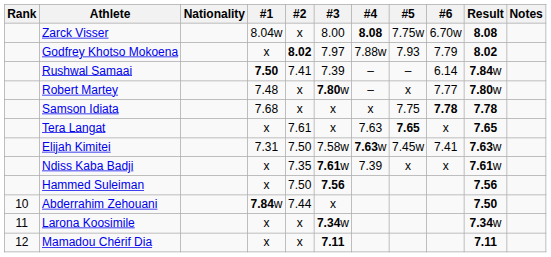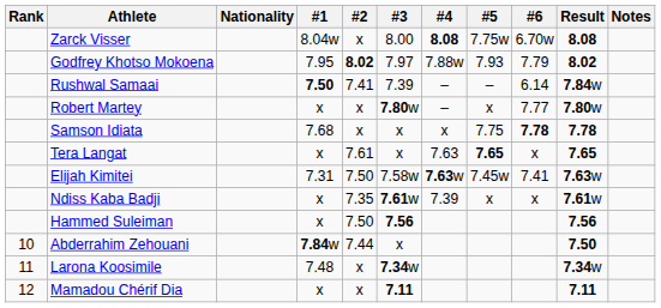 <table class="wikitable sortable" style="text-align:center">
 <tr>
 <th>Rank</th>
 <th>Athlete</th>
 <th>Nationality</th>
 <th>#1</th>
 <th>#2</th>
 <th>#3</th>
 <th>#4</th>
 <th>#5</th>
 <th>#6</th>
 <th>Result</th>
 <th>Notes</th>
 </tr>
 <tr>
 <td></td>
 <td align="left"><a href='#'>Zarck Visser</a></td>
 <td align=left></td>
 <td>8.04w</td>
 <td>x</td>
 <td>8.00</td>
 <td><strong>8.08</strong></td>
 <td>7.75w</td>
 <td>6.70w</td>
 <td><strong>8.08</strong></td>
 <td></td>
 </tr>
 <tr>
 <td></td>
 <td align="left"><a href='#'>Godfrey Khotso Mokoena</a></td>
 <td align=left></td>
-<td>x</td>
+<td>7.95</td>
 <td><strong>8.02</strong></td>
 <td>7.97</td>
 <td>7.88w</td>
 <td>7.93</td>
 <td>7.79</td>
 <td><strong>8.02</strong></td>
 <td></td>
 </tr>
 <tr>
 <td></td>
 <td align="left"><a href='#'>Rushwal Samaai</a></td>
 <td align=left></td>
 <td><strong>7.50</strong></td>
 <td>7.41</td>
 <td>7.39</td>
 <td>–</td>
 <td>–</td>
 <td>6.14</td>
 <td><strong>7.84</strong>w</td>
 <td></td>
 </tr>
 <tr>
 <td></td>
 <td align="left"><a href='#'>Robert Martey</a></td>
 <td align=left></td>
-<td>7.48</td>
+<td>x</td>
 <td>x</td>
 <td><strong>7.80</strong>w</td>
 <td>–</td>
 <td>x</td>
 <td>7.77</td>
 <td><strong>7.80</strong>w</td>
 <td></td>
 </tr>
 <tr>
 <td></td>
 <td align="left"><a href='#'>Samson Idiata</a></td>
 <td align=left></td>
 <td>7.68</td>
 <td>x</td>
 <td>x</td>
 <td>x</td>
 <td>7.75</td>
 <td><strong>7.78</strong></td>
 <td><strong>7.78</strong></td>
 <td></td>
 </tr>
 <tr>
 <td></td>
 <td align="left"><a href='#'>Tera Langat</a></td>
 <td align=left></td>
 <td>x</td>
 <td>7.61</td>
 <td>x</td>
 <td>7.63</td>
 <td><strong>7.65</strong></td>
 <td>x</td>
 <td><strong>7.65</strong></td>
 <td></td>
 </tr>
 <tr>
 <td></td>
 <td align="left"><a href='#'>Elijah Kimitei</a></td>
 <td align=left></td>
 <td>7.31</td>
 <td>7.50</td>
 <td>7.58w</td>
 <td><strong>7.63</strong>w</td>
 <td>7.45w</td>
 <td>7.41</td>
 <td><strong>7.63</strong>w</td>
 <td></td>
 </tr>
 <tr>
 <td></td>
 <td align="left"><a href='#'>Ndiss Kaba Badji</a></td>
 <td align=left></td>
 <td>x</td>
 <td>7.35</td>
 <td><strong>7.61</strong>w</td>
 <td>7.39</td>
 <td>x</td>
 <td>x</td>
 <td><strong>7.61</strong>w</td>
 <td></td>
 </tr>
 <tr>
 <td></td>
 <td align="left"><a href='#'>Hammed Suleiman</a></td>
 <td align=left></td>
 <td>x</td>
 <td>7.50</td>
 <td><strong>7.56</strong></td>
 <td></td>
 <td></td>
 <td></td>
 <td><strong>7.56</strong></td>
 <td></td>
 </tr>
 <tr>
 <td>10</td>
 <td align="left"><a href='#'>Abderrahim Zehouani</a></td>
 <td align=left></td>
 <td><strong>7.84</strong>w</td>
 <td>7.44</td>
 <td>x</td>
 <td></td>
 <td></td>
 <td></td>
 <td><strong>7.50</strong></td>
 <td></td>
 </tr>
 <tr>
 <td>11</td>
 <td align="left"><a href='#'>Larona Koosimile</a></td>
 <td align=left></td>
-<td>x</td>
+<td>7.48</td>
 <td>x</td>
 <td><strong>7.34</strong>w</td>
 <td></td>
 <td></td>
 <td></td>
 <td><strong>7.34</strong>w</td>
 <td></td>
 </tr>
 <tr>
 <td>12</td>
 <td align="left"><a href='#'>Mamadou Chérif Dia</a></td>
 <td align=left></td>
 <td>x</td>
 <td>x</td>
 <td><strong>7.11</strong></td>
 <td></td>
 <td></td>
 <td></td>
 <td><strong>7.11</strong></td>
 <td></td>
 </tr>
 </table>
